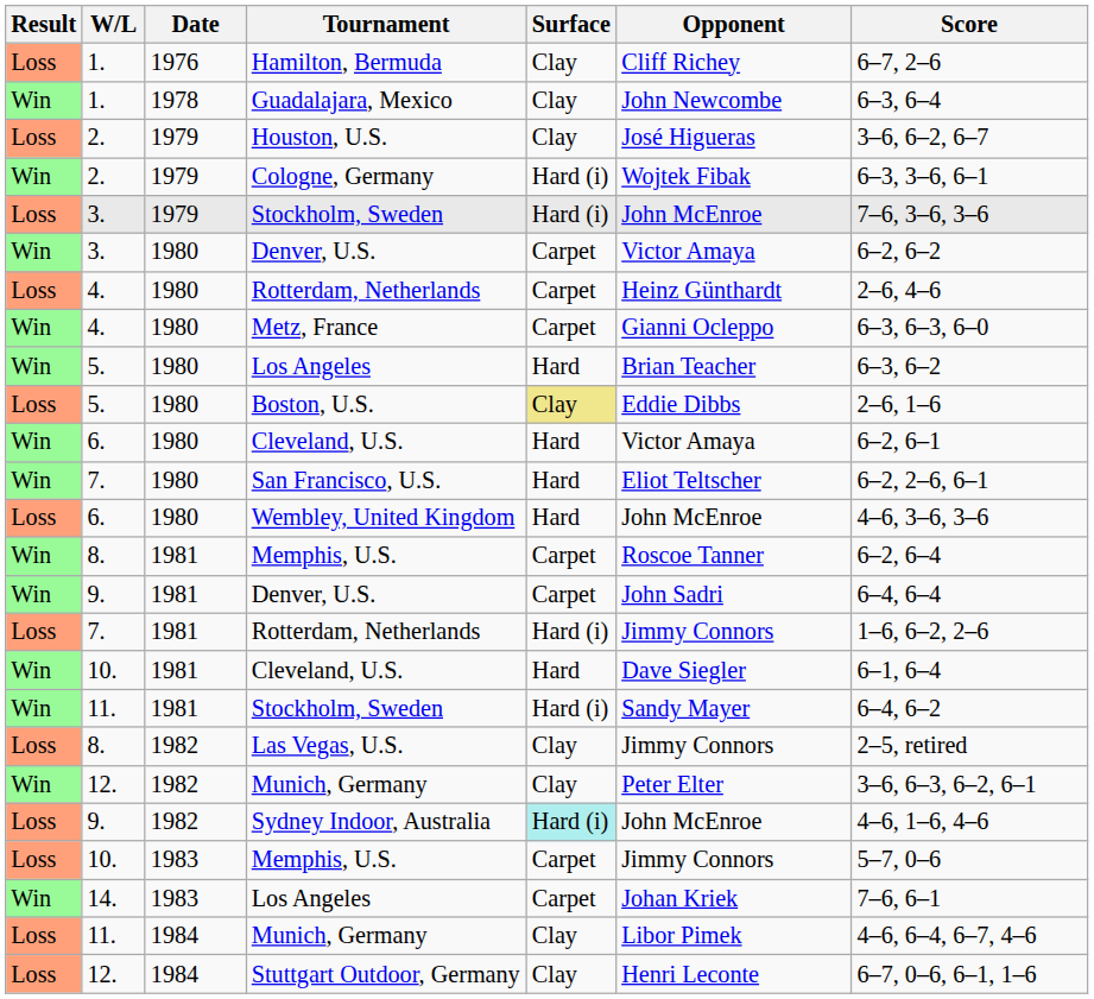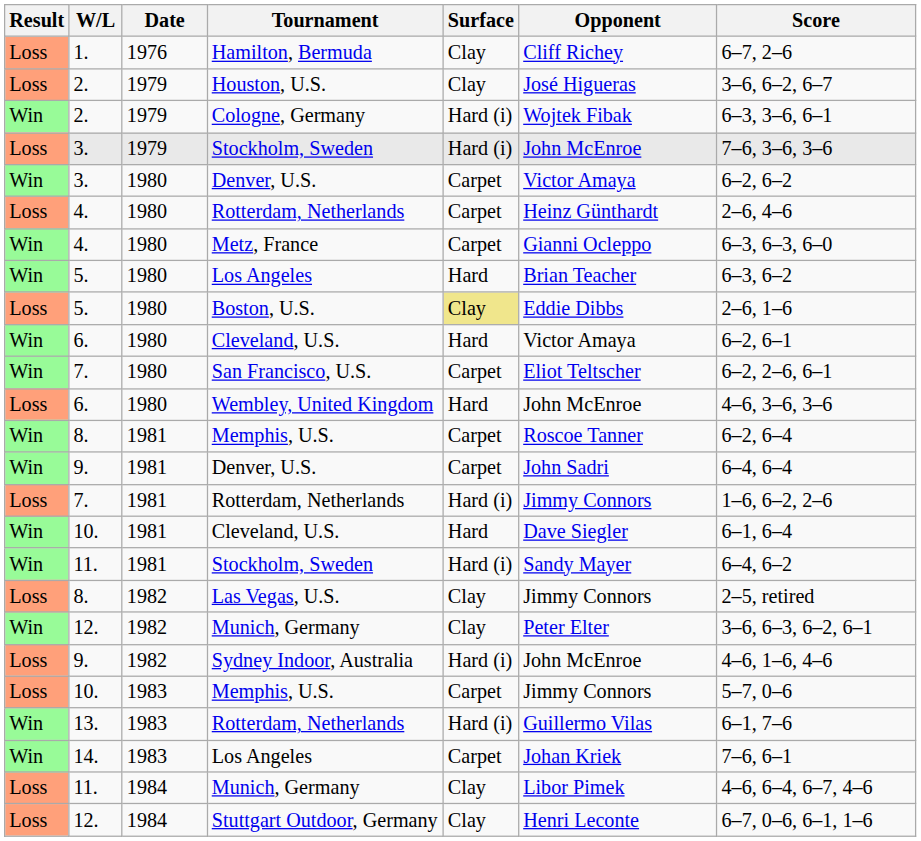 <table class="sortable wikitable">
 <tr>
 <th style="width:40px">Result</th>
 <th style="width:35px" class="unsortable">W/L</th>
 <th style="width:60px">Date</th>
 <th style="width:180px">Tournament</th>
 <th style="width:50px">Surface</th>
 <th style="width:150px">Opponent</th>
 <th style="width:150px" class="unsortable">Score</th>
 </tr>
 <tr>
 <td style="background:#ffa07a;">Loss</td>
 <td>1.</td>
 <td>1976</td>
 <td><a href='#'>Hamilton</a>, <a href='#'>Bermuda</a></td>
 <td>Clay</td>
 <td> <a href='#'>Cliff Richey</a></td>
 <td>6–7, 2–6</td>
-</tr>
-<tr>
-<td style="background:#98fb98;">Win</td>
-<td>1.</td>
-<td>1978</td>
-<td><a href='#'>Guadalajara</a>, Mexico</td>
-<td>Clay</td>
-<td> <a href='#'>John Newcombe</a></td>
-<td>6–3, 6–4</td>
 </tr>
 <tr>
 <td style="background:#ffa07a;">Loss</td>
 <td>2.</td>
 <td>1979</td>
 <td><a href='#'>Houston</a>, U.S.</td>
 <td>Clay</td>
 <td> <a href='#'>José Higueras</a></td>
 <td>3–6, 6–2, 6–7</td>
 </tr>
 <tr>
 <td style="background:#98fb98;">Win</td>
 <td>2.</td>
 <td>1979</td>
 <td><a href='#'>Cologne</a>, Germany</td>
 <td>Hard (i)</td>
 <td> <a href='#'>Wojtek Fibak</a></td>
 <td>6–3, 3–6, 6–1</td>
 </tr>
 <tr style="background:#e9e9e9;">
 <td style="background:#ffa07a;">Loss</td>
 <td>3.</td>
 <td>1979</td>
 <td><a href='#'>Stockholm, Sweden</a></td>
 <td>Hard (i)</td>
 <td> <a href='#'>John McEnroe</a></td>
 <td>7–6, 3–6, 3–6</td>
 </tr>
 <tr>
 <td style="background:#98fb98;">Win</td>
 <td>3.</td>
 <td>1980</td>
 <td><a href='#'>Denver</a>, U.S.</td>
 <td>Carpet</td>
 <td> <a href='#'>Victor Amaya</a></td>
 <td>6–2, 6–2</td>
 </tr>
 <tr>
 <td style="background:#ffa07a;">Loss</td>
 <td>4.</td>
 <td>1980</td>
 <td><a href='#'>Rotterdam, Netherlands</a></td>
 <td>Carpet</td>
 <td> <a href='#'>Heinz Günthardt</a></td>
 <td>2–6, 4–6</td>
 </tr>
 <tr>
 <td style="background:#98fb98;">Win</td>
 <td>4.</td>
 <td>1980</td>
 <td><a href='#'>Metz</a>, France</td>
 <td>Carpet</td>
 <td> <a href='#'>Gianni Ocleppo</a></td>
 <td>6–3, 6–3, 6–0</td>
 </tr>
 <tr>
 <td style="background:#98fb98;">Win</td>
 <td>5.</td>
 <td>1980</td>
 <td><a href='#'>Los Angeles</a></td>
 <td>Hard</td>
 <td> <a href='#'>Brian Teacher</a></td>
 <td>6–3, 6–2</td>
 </tr>
 <tr>
 <td style="background:#ffa07a;">Loss</td>
 <td>5.</td>
 <td>1980</td>
 <td><a href='#'>Boston</a>, U.S.</td>
 <td style="background: khaki;">Clay</td>
 <td> <a href='#'>Eddie Dibbs</a></td>
 <td>2–6, 1–6</td>
 </tr>
 <tr>
 <td style="background:#98fb98;">Win</td>
 <td>6.</td>
 <td>1980</td>
 <td><a href='#'>Cleveland</a>, U.S.</td>
 <td>Hard</td>
 <td> Victor Amaya</td>
 <td>6–2, 6–1</td>
 </tr>
 <tr>
 <td style="background:#98fb98;">Win</td>
 <td>7.</td>
 <td>1980</td>
 <td><a href='#'>San Francisco</a>, U.S.</td>
-<td>Hard</td>
+<td>Carpet</td>
 <td> <a href='#'>Eliot Teltscher</a></td>
 <td>6–2, 2–6, 6–1</td>
 </tr>
 <tr>
 <td style="background:#ffa07a;">Loss</td>
 <td>6.</td>
 <td>1980</td>
 <td><a href='#'>Wembley, United Kingdom</a></td>
 <td>Hard</td>
 <td> John McEnroe</td>
 <td>4–6, 3–6, 3–6</td>
 </tr>
 <tr>
 <td style="background:#98fb98;">Win</td>
 <td>8.</td>
 <td>1981</td>
 <td><a href='#'>Memphis</a>, U.S.</td>
 <td>Carpet</td>
 <td> <a href='#'>Roscoe Tanner</a></td>
 <td>6–2, 6–4</td>
 </tr>
 <tr>
 <td style="background:#98fb98;">Win</td>
 <td>9.</td>
 <td>1981</td>
 <td>Denver, U.S.</td>
 <td>Carpet</td>
 <td> <a href='#'>John Sadri</a></td>
 <td>6–4, 6–4</td>
 </tr>
 <tr>
 <td style="background:#ffa07a;">Loss</td>
 <td>7.</td>
 <td>1981</td>
 <td>Rotterdam, Netherlands</td>
 <td>Hard (i)</td>
 <td> <a href='#'>Jimmy Connors</a></td>
 <td>1–6, 6–2, 2–6</td>
 </tr>
 <tr>
 <td style="background:#98fb98;">Win</td>
 <td>10.</td>
 <td>1981</td>
 <td>Cleveland, U.S.</td>
 <td>Hard</td>
 <td> <a href='#'>Dave Siegler</a></td>
 <td>6–1, 6–4</td>
 </tr>
 <tr>
 <td style="background:#98fb98;">Win</td>
 <td>11.</td>
 <td>1981</td>
 <td><a href='#'>Stockholm, Sweden</a></td>
 <td>Hard (i)</td>
 <td> <a href='#'>Sandy Mayer</a></td>
 <td>6–4, 6–2</td>
 </tr>
 <tr>
 <td style="background:#ffa07a;">Loss</td>
 <td>8.</td>
 <td>1982</td>
 <td><a href='#'>Las Vegas</a>, U.S.</td>
 <td>Clay</td>
 <td> Jimmy Connors</td>
 <td>2–5, retired</td>
 </tr>
 <tr>
 <td style="background:#98fb98;">Win</td>
 <td>12.</td>
 <td>1982</td>
 <td><a href='#'>Munich</a>, Germany</td>
 <td>Clay</td>
 <td> <a href='#'>Peter Elter</a></td>
 <td>3–6, 6–3, 6–2, 6–1</td>
 </tr>
 <tr>
 <td style="background:#ffa07a;">Loss</td>
 <td>9.</td>
 <td>1982</td>
 <td><a href='#'>Sydney Indoor</a>, Australia</td>
-<td style="background: paleturquoise;">Hard (i)</td>
+<td>Hard (i)</td>
 <td> John McEnroe</td>
 <td>4–6, 1–6, 4–6</td>
 </tr>
 <tr>
 <td style="background:#ffa07a;">Loss</td>
 <td>10.</td>
 <td>1983</td>
 <td><a href='#'>Memphis</a>, U.S.</td>
 <td>Carpet</td>
 <td> Jimmy Connors</td>
 <td>5–7, 0–6</td>
+</tr>
+<tr>
+<td style="background:#98fb98;">Win</td>
+<td>13.</td>
+<td>1983</td>
+<td><a href='#'>Rotterdam, Netherlands</a></td>
+<td>Hard (i)</td>
+<td> <a href='#'>Guillermo Vilas</a></td>
+<td>6–1, 7–6</td>
 </tr>
 <tr>
 <td style="background:#98fb98;">Win</td>
 <td>14.</td>
 <td>1983</td>
 <td>Los Angeles</td>
 <td>Carpet</td>
 <td> <a href='#'>Johan Kriek</a></td>
 <td>7–6, 6–1</td>
 </tr>
 <tr>
 <td style="background:#ffa07a;">Loss</td>
 <td>11.</td>
 <td>1984</td>
 <td><a href='#'>Munich</a>, Germany</td>
 <td>Clay</td>
 <td> <a href='#'>Libor Pimek</a></td>
 <td>4–6, 6–4, 6–7, 4–6</td>
 </tr>
 <tr>
 <td style="background:#ffa07a;">Loss</td>
 <td>12.</td>
 <td>1984</td>
 <td><a href='#'>Stuttgart Outdoor</a>, Germany</td>
 <td>Clay</td>
 <td> <a href='#'>Henri Leconte</a></td>
 <td>6–7, 0–6, 6–1, 1–6</td>
 </tr>
 </table>
